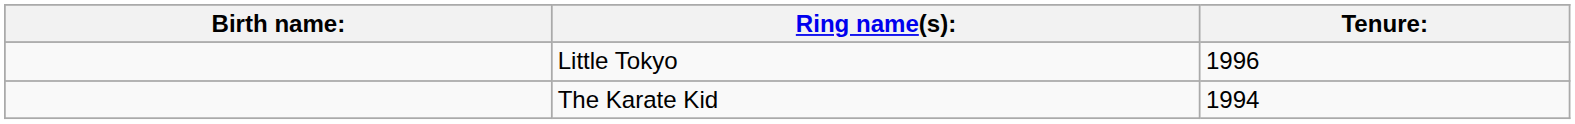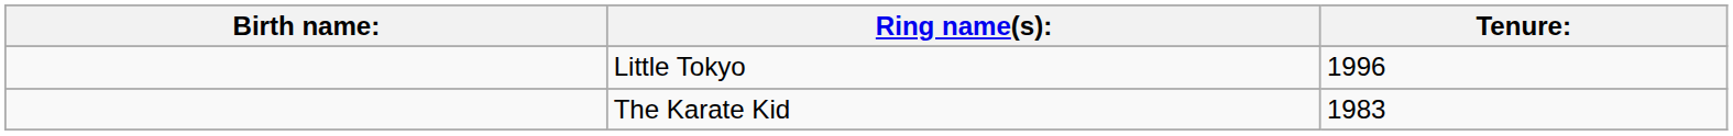 <table class="sortable wikitable" style="font-size:85%; text-align:left; width:70%;">
 <tr>
 <th>Birth name:</th>
 <th><a href='#'>Ring name</a>(s):</th>
 <th>Tenure:</th>
 </tr>
 <tr>
 <td> </td>
 <td>Little Tokyo</td>
 <td sort>1996</td>
 </tr>
 <tr>
 <td></td>
 <td>The Karate Kid</td>
-<td sort>1994</td>
+<td sort>1983</td>
 </tr>
 </table>
